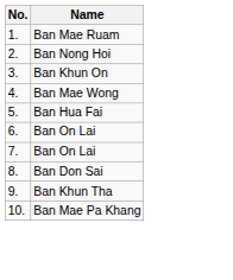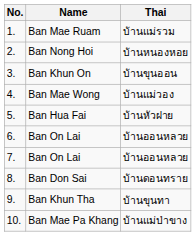 <table class="wikitable sortable">
 <tr>
 <th>No.</th>
 <th>Name</th>
+<th>Thai</th>
 </tr>
 <tr>
 <td>1.</td>
 <td>Ban Mae Ruam</td>
+<td>บ้านแม่รวม</td>
 </tr>
 <tr>
 <td>2.</td>
 <td>Ban Nong Hoi</td>
+<td>บ้านหนองหอย</td>
 </tr>
 <tr>
 <td>3.</td>
 <td>Ban Khun On</td>
+<td>บ้านขุนออน</td>
 </tr>
 <tr>
 <td>4.</td>
 <td>Ban Mae Wong</td>
+<td>บ้านแม่วอง</td>
 </tr>
 <tr>
 <td>5.</td>
 <td>Ban Hua Fai</td>
+<td>บ้านหัวฝาย</td>
 </tr>
 <tr>
 <td>6.</td>
 <td>Ban On Lai</td>
+<td>บ้านออนหลวย</td>
 </tr>
 <tr>
 <td>7.</td>
 <td>Ban On Lai</td>
+<td>บ้านออนหลวย</td>
 </tr>
 <tr>
 <td>8.</td>
 <td>Ban Don Sai</td>
+<td>บ้านดอนทราย</td>
 </tr>
 <tr>
 <td>9.</td>
 <td>Ban Khun Tha</td>
+<td>บ้านขุนทา</td>
 </tr>
 <tr>
 <td>10.</td>
 <td>Ban Mae Pa Khang</td>
+<td>บ้านแม่ป่าขาง</td>
 </tr>
 </table>
